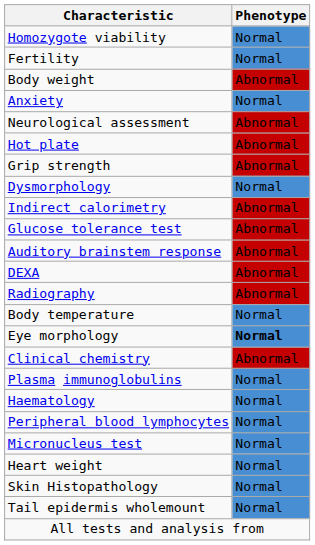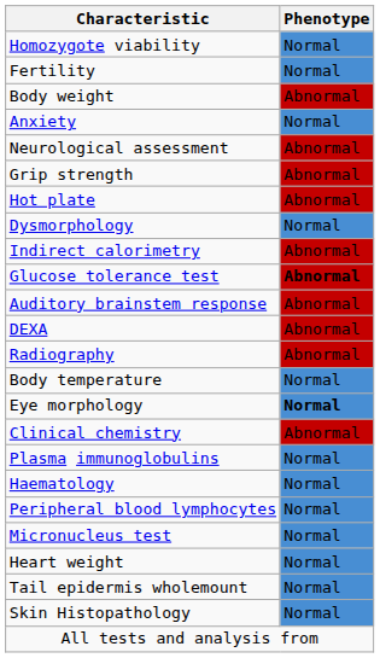 <table class="wikitable sortable collapsible collapsed" border="1" cellpadding="2" style="float: right;" |>
 <tr>
 <th>Characteristic</th>
 <th>Phenotype</th>
 </tr>
 <tr>
 <td><a href='#'>Homozygote</a> viability</td>
 <td bgcolor="#488ED3">Normal</td>
 </tr>
 <tr>
 <td>Fertility</td>
 <td bgcolor="#488ED3">Normal</td>
 </tr>
 <tr>
 <td>Body weight</td>
 <td bgcolor="#C40000">Abnormal</td>
 </tr>
 <tr>
 <td><a href='#'>Anxiety</a></td>
 <td bgcolor="#488ED3">Normal</td>
 </tr>
 <tr>
 <td>Neurological assessment</td>
 <td bgcolor="#C40000">Abnormal</td>
 </tr>
 <tr>
-<td><a href='#'>Hot plate</a></td>
+<td>Grip strength</td>
 <td bgcolor="#C40000">Abnormal</td>
 </tr>
 <tr>
-<td>Grip strength</td>
+<td><a href='#'>Hot plate</a></td>
 <td bgcolor="#C40000">Abnormal</td>
 </tr>
 <tr>
 <td><a href='#'>Dysmorphology</a></td>
 <td bgcolor="#488ED3">Normal</td>
 </tr>
 <tr>
 <td><a href='#'>Indirect calorimetry</a></td>
 <td bgcolor="#C40000">Abnormal</td>
 </tr>
 <tr>
 <td><a href='#'>Glucose tolerance test</a></td>
-<td bgcolor="#C40000">Abnormal</td>
+<td bgcolor="#C40000"><strong>Abnormal</strong></td>
 </tr>
 <tr>
 <td><a href='#'>Auditory brainstem response</a></td>
 <td bgcolor="#C40000">Abnormal</td>
 </tr>
 <tr>
 <td><a href='#'>DEXA</a></td>
 <td bgcolor="#C40000">Abnormal</td>
 </tr>
 <tr>
 <td><a href='#'>Radiography</a></td>
 <td bgcolor="#C40000">Abnormal</td>
 </tr>
 <tr>
 <td>Body temperature</td>
 <td bgcolor="#488ED3">Normal</td>
 </tr>
 <tr>
 <td>Eye morphology</td>
 <td bgcolor="#488ED3"><strong>Normal</strong></td>
 </tr>
 <tr>
 <td><a href='#'>Clinical chemistry</a></td>
 <td bgcolor="#C40000">Abnormal</td>
 </tr>
 <tr>
 <td><a href='#'>Plasma</a> <a href='#'>immunoglobulins</a></td>
 <td bgcolor="#488ED3">Normal</td>
 </tr>
 <tr>
 <td><a href='#'>Haematology</a></td>
 <td bgcolor="#488ED3">Normal</td>
 </tr>
 <tr>
 <td><a href='#'>Peripheral blood lymphocytes</a></td>
 <td bgcolor="#488ED3">Normal</td>
 </tr>
 <tr>
 <td><a href='#'>Micronucleus test</a></td>
 <td bgcolor="#488ED3">Normal</td>
 </tr>
 <tr>
 <td>Heart weight</td>
 <td bgcolor="#488ED3">Normal</td>
 </tr>
 <tr>
-<td>Skin Histopathology</td>
+<td>Tail epidermis wholemount</td>
 <td bgcolor="#488ED3">Normal</td>
 </tr>
 <tr>
-<td>Tail epidermis wholemount</td>
+<td>Skin Histopathology</td>
 <td bgcolor="#488ED3">Normal</td>
 </tr>
 <tr>
 <td colspan=2; style="text-align: center;">All tests and analysis from</td>
 </tr>
 </table>
